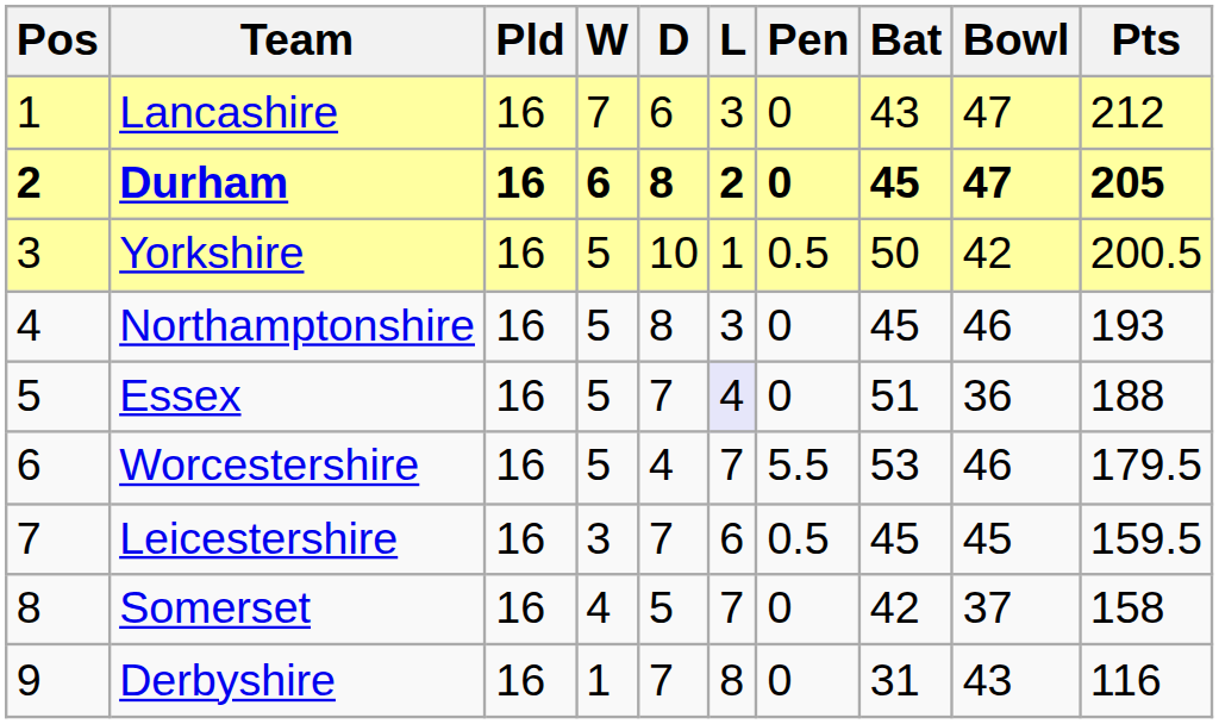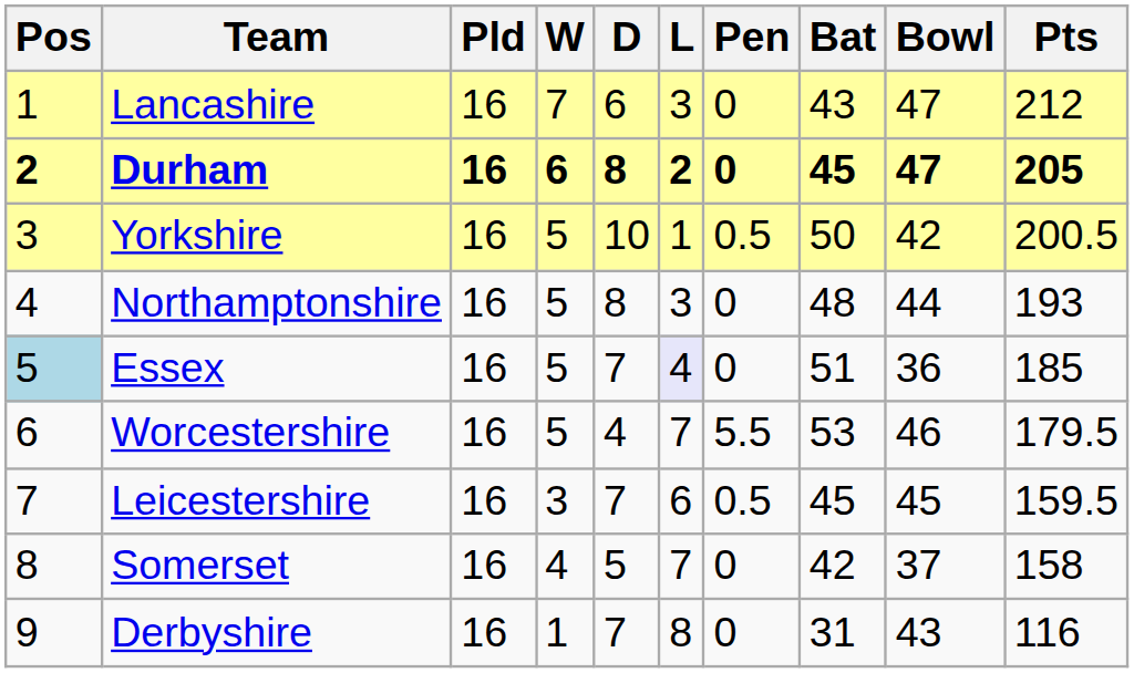 <table class="wikitable">
 <tr>
 <th>Pos</th>
 <th>Team</th>
 <th>Pld</th>
 <th>W</th>
 <th>D</th>
 <th>L</th>
 <th>Pen</th>
 <th>Bat</th>
 <th>Bowl</th>
 <th>Pts</th>
 </tr>
 <tr bgcolor="#ffffa0">
 <td>1</td>
 <td><a href='#'>Lancashire</a></td>
 <td>16</td>
 <td>7</td>
 <td>6</td>
 <td>3</td>
 <td>0</td>
 <td>43</td>
 <td>47</td>
 <td>212</td>
 </tr>
 <tr bgcolor="#ffffa0">
 <td><strong>2</strong></td>
 <td><strong><a href='#'>Durham</a></strong></td>
 <td><strong>16</strong></td>
 <td><strong>6</strong></td>
 <td><strong>8</strong></td>
 <td><strong>2</strong></td>
 <td><strong>0</strong></td>
 <td><strong>45</strong></td>
 <td><strong>47</strong></td>
 <td><strong>205</strong></td>
 </tr>
 <tr bgcolor="#ffffa0">
 <td>3</td>
 <td><a href='#'>Yorkshire</a></td>
 <td>16</td>
 <td>5</td>
 <td>10</td>
 <td>1</td>
 <td>0.5</td>
 <td>50</td>
 <td>42</td>
 <td>200.5</td>
 </tr>
 <tr>
 <td>4</td>
 <td><a href='#'>Northamptonshire</a></td>
 <td>16</td>
 <td>5</td>
 <td>8</td>
 <td>3</td>
 <td>0</td>
-<td>45</td>
-<td>46</td>
+<td>48</td>
+<td>44</td>
 <td>193</td>
 </tr>
 <tr>
-<td>5</td>
+<td style="background: lightblue;">5</td>
 <td><a href='#'>Essex</a></td>
 <td>16</td>
 <td>5</td>
 <td>7</td>
 <td style="background: lavender;">4</td>
 <td>0</td>
 <td>51</td>
 <td>36</td>
-<td>188</td>
+<td>185</td>
 </tr>
 <tr>
 <td>6</td>
 <td><a href='#'>Worcestershire</a></td>
 <td>16</td>
 <td>5</td>
 <td>4</td>
 <td>7</td>
 <td>5.5</td>
 <td>53</td>
 <td>46</td>
 <td>179.5</td>
 </tr>
 <tr>
 <td>7</td>
 <td><a href='#'>Leicestershire</a></td>
 <td>16</td>
 <td>3</td>
 <td>7</td>
 <td>6</td>
 <td>0.5</td>
 <td>45</td>
 <td>45</td>
 <td>159.5</td>
 </tr>
 <tr>
 <td>8</td>
 <td><a href='#'>Somerset</a></td>
 <td>16</td>
 <td>4</td>
 <td>5</td>
 <td>7</td>
 <td>0</td>
 <td>42</td>
 <td>37</td>
 <td>158</td>
 </tr>
 <tr>
 <td>9</td>
 <td><a href='#'>Derbyshire</a></td>
 <td>16</td>
 <td>1</td>
 <td>7</td>
 <td>8</td>
 <td>0</td>
 <td>31</td>
 <td>43</td>
 <td>116</td>
 </tr>
 </table>
